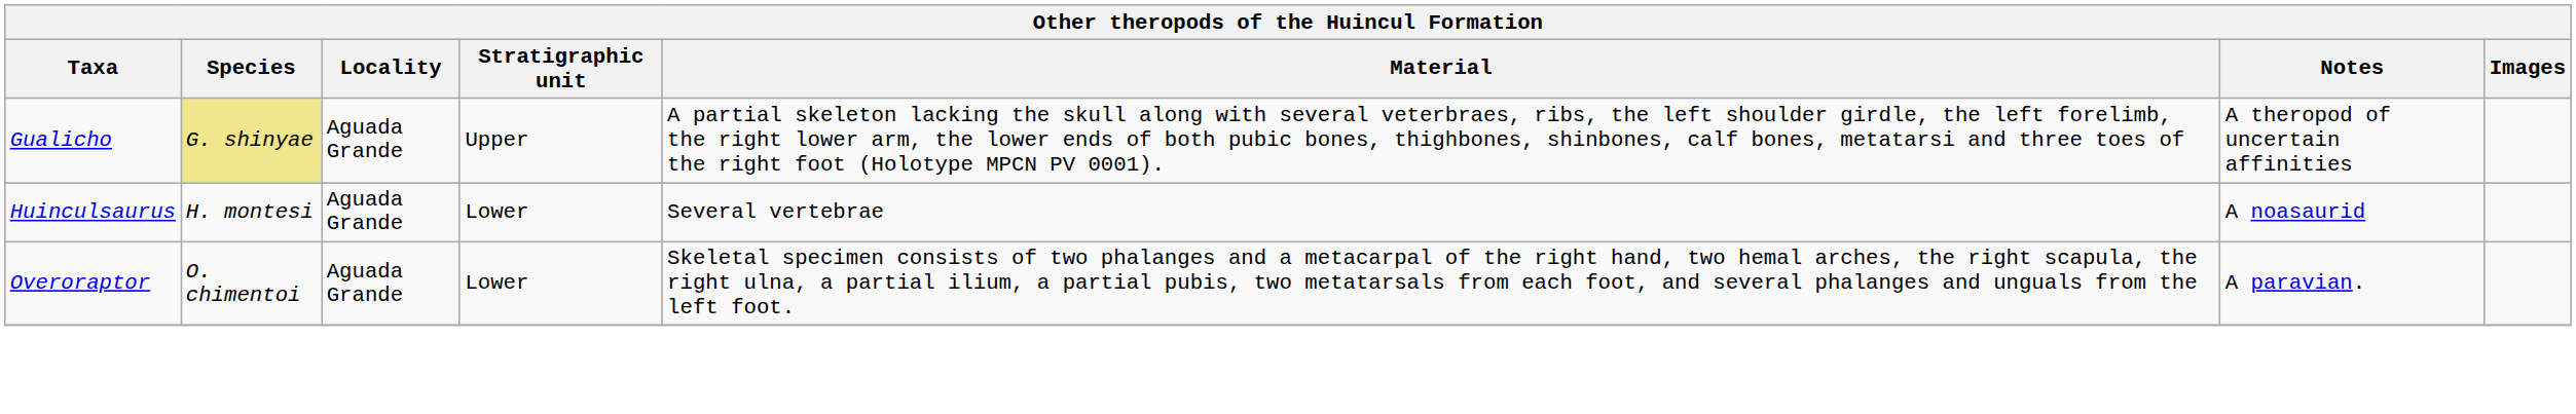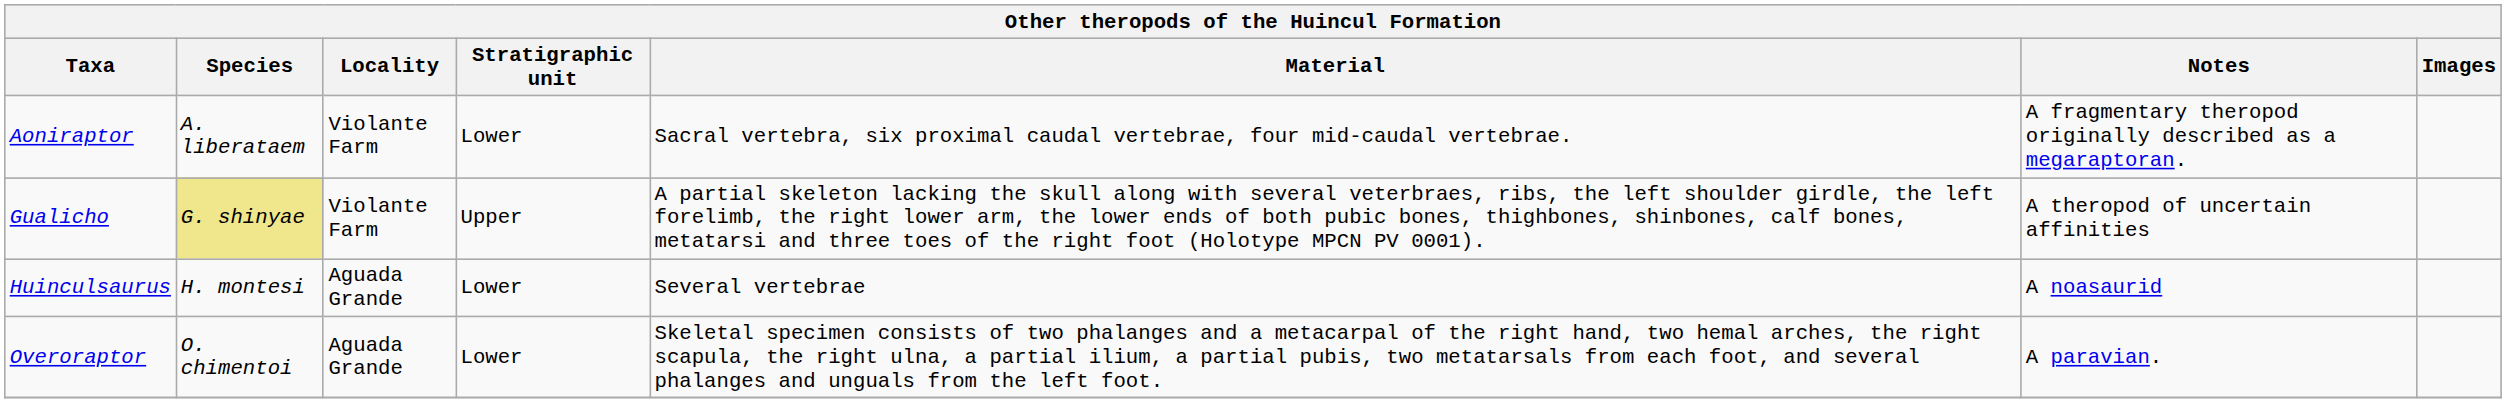 <table class="wikitable">
 <tr>
 <th colspan="7">Other theropods of the Huincul Formation</th>
 </tr>
 <tr>
 <th>Taxa</th>
 <th>Species</th>
 <th>Locality</th>
 <th>Stratigraphic unit</th>
 <th>Material</th>
 <th>Notes</th>
 <th>Images</th>
 </tr>
 <tr>
+<td><em><a href='#'>Aoniraptor</a></em></td>
+<td><em>A. liberataem</em></td>
+<td>Violante Farm</td>
+<td>Lower</td>
+<td>Sacral vertebra, six proximal caudal vertebrae, four mid-caudal vertebrae.<em></em></td>
+<td>A fragmentary theropod originally described as a <a href='#'>megaraptoran</a>.</td>
+<td></td>
+</tr>
+<tr>
 <td><em><a href='#'>Gualicho</a></em></td>
 <td style="background: khaki;"><em>G. shinyae</em></td>
-<td>Aguada Grande</td>
+<td>Violante Farm</td>
 <td>Upper</td>
 <td>A partial skeleton lacking the skull along with several veterbraes, ribs, the left shoulder girdle, the left forelimb, the right lower arm, the lower ends of both pubic bones, thighbones, shinbones, calf bones, metatarsi and three toes of the right foot (Holotype MPCN PV 0001).</td>
 <td>A theropod of uncertain affinities</td>
 <td></td>
 </tr>
 <tr>
 <td><em><a href='#'>Huinculsaurus</a></em></td>
 <td><em>H. montesi</em></td>
 <td>Aguada Grande</td>
 <td>Lower</td>
 <td>Several vertebrae</td>
 <td>A <a href='#'>noasaurid</a></td>
 <td></td>
 </tr>
 <tr>
 <td><em><a href='#'>Overoraptor</a></em></td>
 <td><em>O. chimentoi</em></td>
 <td>Aguada Grande</td>
 <td>Lower</td>
 <td>Skeletal specimen consists of two phalanges and a metacarpal of the right hand, two hemal arches, the right scapula, the right ulna, a partial ilium, a partial pubis, two metatarsals from each foot, and several phalanges and unguals from the left foot.</td>
 <td>A <a href='#'>paravian</a>.</td>
 <td></td>
 </tr>
 <tr>
 </tr>
 </table>
